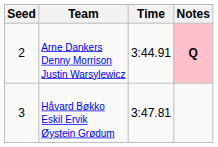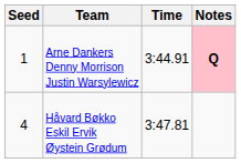 <table class="wikitable" style="text-align:center">
 <tr>
 <th>Seed</th>
 <th>Team</th>
 <th>Time</th>
 <th>Notes</th>
 </tr>
 <tr>
-<td>2</td>
+<td>1</td>
 <td align="left"><small><br> <a href='#'>Arne Dankers</a><br><a href='#'>Denny Morrison</a><br><a href='#'>Justin Warsylewicz</a></small></td>
 <td>3:44.91</td>
 <td style="background: pink;"><strong>Q</strong></td>
 </tr>
 <tr>
-<td>3</td>
+<td>4</td>
 <td align="left"><small><br> <a href='#'>Håvard Bøkko</a><br><a href='#'>Eskil Ervik</a><br><a href='#'>Øystein Grødum</a></small></td>
 <td>3:47.81</td>
 <td></td>
 </tr>
 </table>
